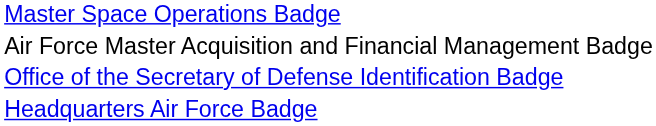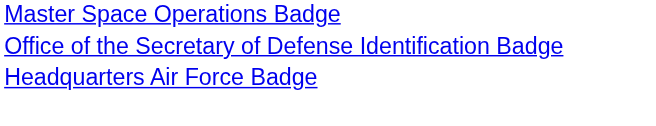 <table>
 <tr>
 <td></td>
 <td><a href='#'>Master Space Operations Badge</a></td>
-</tr>
-<tr>
-<td></td>
-<td>Air Force Master Acquisition and Financial Management Badge</td>
 </tr>
 <tr>
 <td></td>
 <td><a href='#'>Office of the Secretary of Defense Identification Badge</a></td>
 </tr>
 <tr>
 <td></td>
 <td><a href='#'>Headquarters Air Force Badge</a></td>
 </tr>
 </table>
